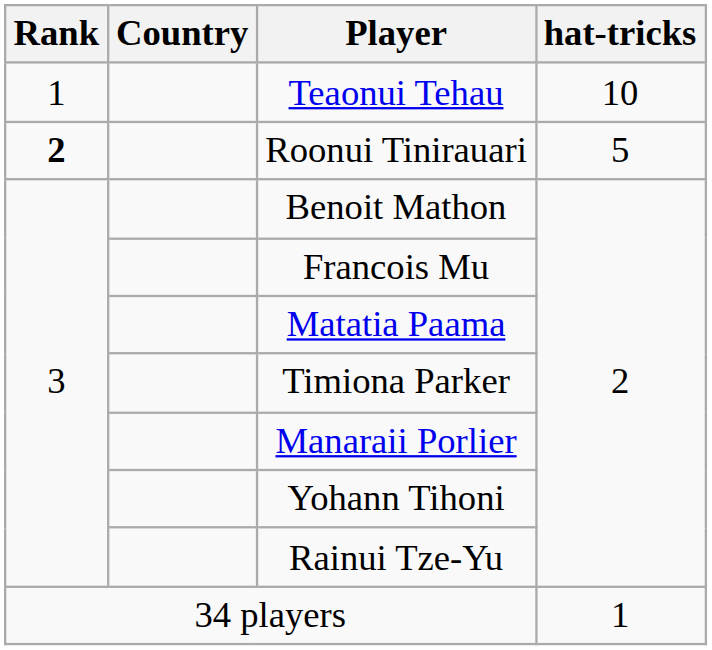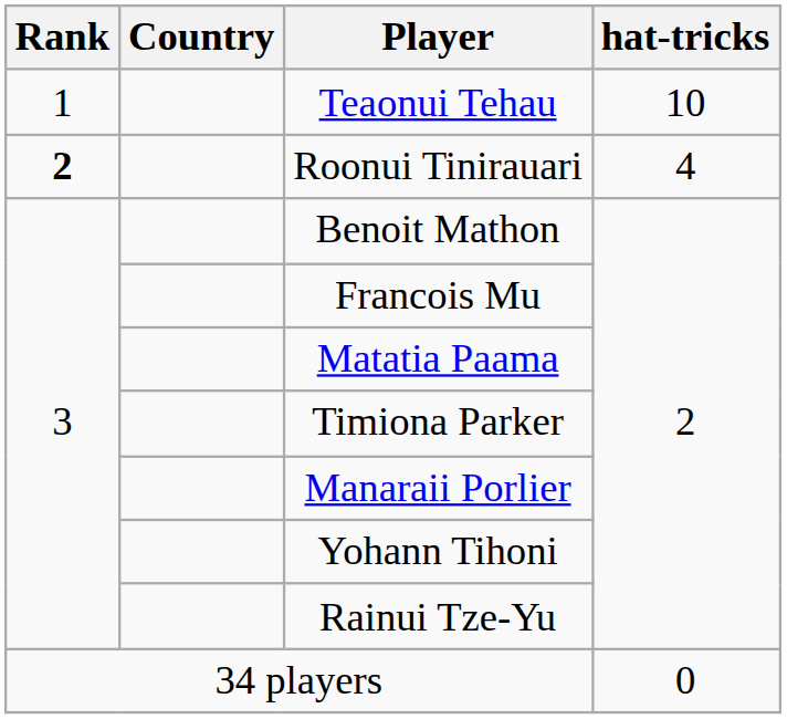 <table class="wikitable" style="text-align:center;">
 <tr>
 <th>Rank</th>
 <th>Country</th>
 <th>Player</th>
 <th>hat-tricks</th>
 </tr>
 <tr>
 <td>1</td>
 <td></td>
 <td><a href='#'>Teaonui Tehau</a></td>
 <td>10</td>
 </tr>
 <tr>
 <td><strong>2</strong></td>
 <td></td>
 <td>Roonui Tinirauari</td>
-<td>5</td>
+<td>4</td>
 </tr>
 <tr>
 <td rowspan=7>3</td>
 <td></td>
 <td>Benoit Mathon</td>
 <td rowspan=7>2</td>
 </tr>
 <tr>
 <td></td>
 <td>Francois Mu</td>
 </tr>
 <tr>
 <td></td>
 <td><a href='#'>Matatia Paama</a></td>
 </tr>
 <tr>
 <td></td>
 <td>Timiona Parker</td>
 </tr>
 <tr>
 <td></td>
 <td><a href='#'>Manaraii Porlier</a></td>
 </tr>
 <tr>
 <td></td>
 <td>Yohann Tihoni</td>
 </tr>
 <tr>
 <td></td>
 <td>Rainui Tze-Yu</td>
 </tr>
 <tr>
 <td colspan=3>34 players</td>
-<td>1</td>
+<td>0</td>
 </tr>
 </table>
